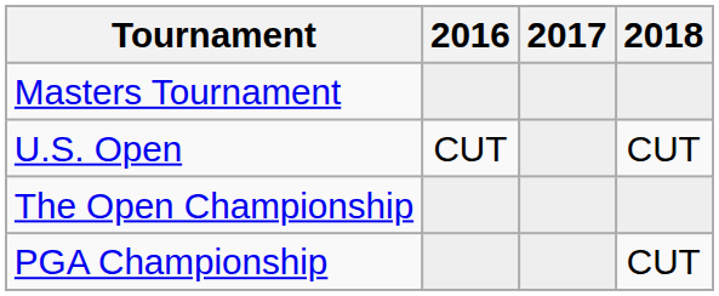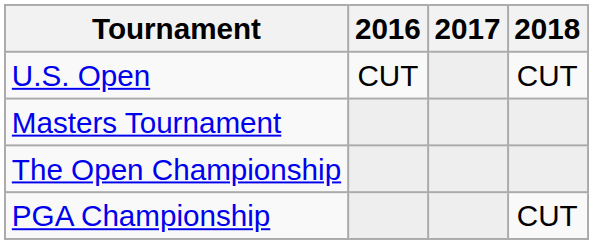 <table class="wikitable" style="font-size:95%;text-align:center;">
 <tr>
 <th>Tournament</th>
 <th>2016</th>
 <th>2017</th>
 <th>2018</th>
 </tr>
 <tr>
+<td align=left><a href='#'>U.S. Open</a></td>
+<td>CUT</td>
+<td style="background:#eeeeee;"></td>
+<td>CUT</td>
+</tr>
+<tr>
 <td align=left><a href='#'>Masters Tournament</a></td>
 <td style="background:#eeeeee;"></td>
 <td style="background:#eeeeee;"></td>
 <td style="background:#eeeeee;"></td>
-</tr>
-<tr>
-<td align=left><a href='#'>U.S. Open</a></td>
-<td>CUT</td>
-<td style="background:#eeeeee;"></td>
-<td>CUT</td>
 </tr>
 <tr>
 <td align=left><a href='#'>The Open Championship</a></td>
 <td style="background:#eeeeee;"></td>
 <td style="background:#eeeeee;"></td>
 <td style="background:#eeeeee;"></td>
 </tr>
 <tr>
 <td align=left><a href='#'>PGA Championship</a></td>
 <td style="background:#eeeeee;"></td>
 <td style="background:#eeeeee;"></td>
 <td>CUT</td>
 </tr>
 </table>
